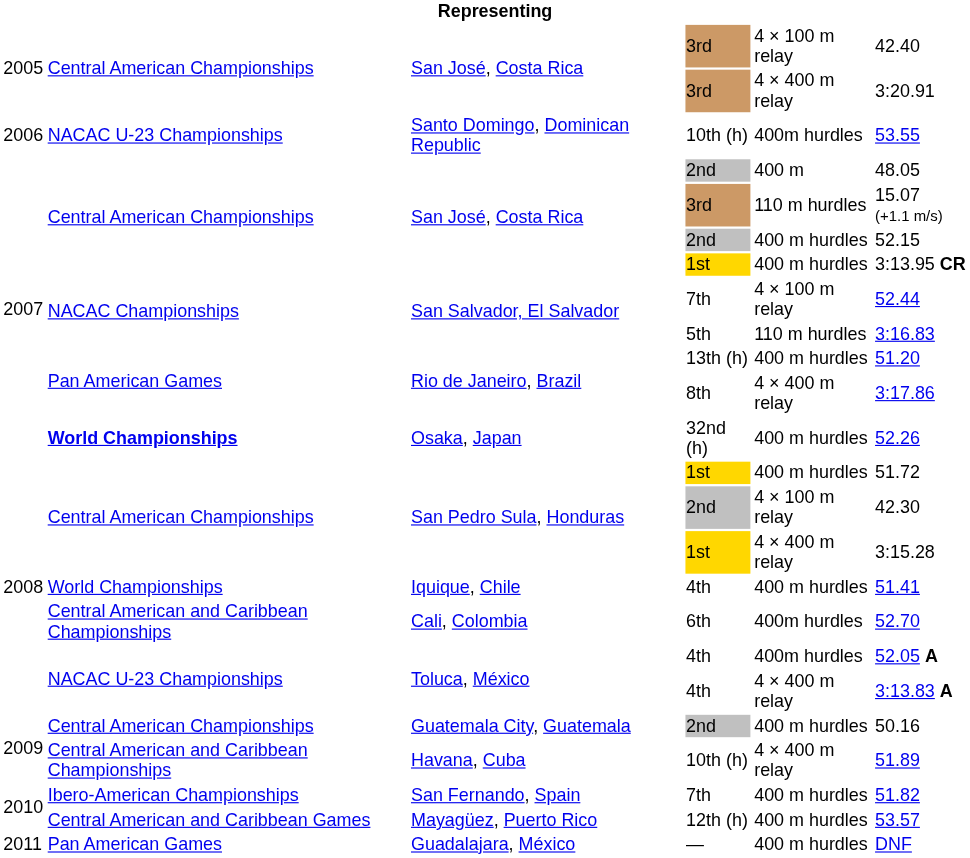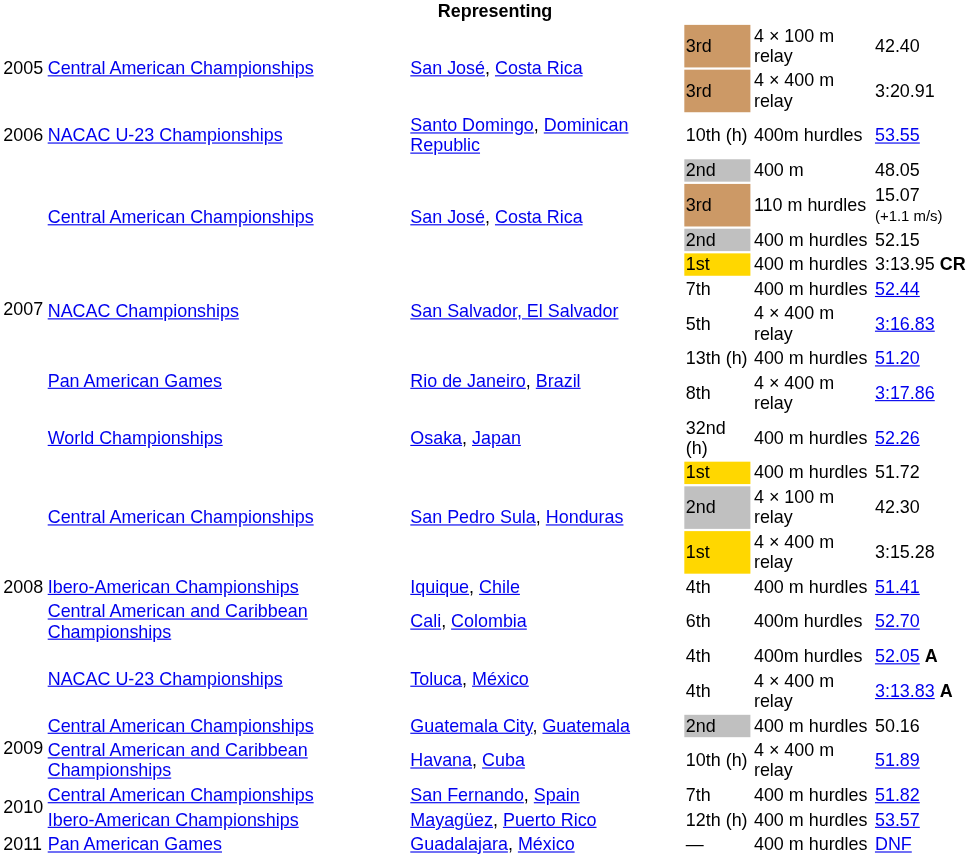 <table>
 <tr>
 <th colspan="6">Representing </th>
 </tr>
 <tr>
 <td rowspan="2">2005</td>
 <td rowspan="2"><a href='#'>Central American Championships</a></td>
 <td rowspan="2"><a href='#'>San José</a>, <a href='#'>Costa Rica</a></td>
 <td bgcolor=cc9966>3rd</td>
 <td>4 × 100 m relay</td>
 <td>42.40</td>
 </tr>
 <tr>
 <td bgcolor=cc9966>3rd</td>
 <td>4 × 400 m relay</td>
 <td>3:20.91</td>
 </tr>
 <tr>
 <td>2006</td>
 <td><a href='#'>NACAC U-23 Championships</a></td>
 <td><a href='#'>Santo Domingo</a>, <a href='#'>Dominican Republic</a></td>
 <td>10th (h)</td>
 <td>400m hurdles</td>
 <td><a href='#'>53.55</a></td>
 </tr>
 <tr>
 <td rowspan="9">2007</td>
 <td rowspan="4"><a href='#'>Central American Championships</a></td>
 <td rowspan="4"><a href='#'>San José</a>, <a href='#'>Costa Rica</a></td>
 <td bgcolor=silver>2nd</td>
 <td>400 m</td>
 <td>48.05</td>
 </tr>
 <tr>
 <td bgcolor=cc9966>3rd</td>
 <td>110 m hurdles</td>
 <td>15.07 <small>(+1.1 m/s)</small></td>
 </tr>
 <tr>
 <td bgcolor=silver>2nd</td>
 <td>400 m hurdles</td>
 <td>52.15</td>
 </tr>
 <tr>
 <td bgcolor=gold>1st</td>
 <td>400 m hurdles</td>
 <td>3:13.95 <strong>CR</strong></td>
 </tr>
 <tr>
 <td rowspan="2"><a href='#'>NACAC Championships</a></td>
 <td rowspan="2"><a href='#'>San Salvador, El Salvador</a></td>
 <td>7th</td>
-<td>4 × 100 m relay</td>
+<td>400 m hurdles</td>
 <td><a href='#'>52.44</a></td>
 </tr>
 <tr>
 <td>5th</td>
-<td>110 m hurdles</td>
+<td>4 × 400 m relay</td>
 <td><a href='#'>3:16.83</a></td>
 </tr>
 <tr>
 <td rowspan="2"><a href='#'>Pan American Games</a></td>
 <td rowspan="2"><a href='#'>Rio de Janeiro</a>, <a href='#'>Brazil</a></td>
 <td>13th (h)</td>
 <td>400 m hurdles</td>
 <td><a href='#'>51.20</a></td>
 </tr>
 <tr>
 <td>8th</td>
 <td>4 × 400 m relay</td>
 <td><a href='#'>3:17.86</a></td>
 </tr>
 <tr>
-<td><strong><a href='#'>World Championships</a></strong></td>
+<td><a href='#'>World Championships</a></td>
 <td><a href='#'>Osaka</a>, <a href='#'>Japan</a></td>
 <td>32nd (h)</td>
 <td>400 m hurdles</td>
 <td><a href='#'>52.26</a></td>
 </tr>
 <tr>
 <td rowspan="7">2008</td>
 <td rowspan="3"><a href='#'>Central American Championships</a></td>
 <td rowspan="3"><a href='#'>San Pedro Sula</a>, <a href='#'>Honduras</a></td>
 <td bgcolor=gold>1st</td>
 <td>400 m hurdles</td>
 <td>51.72</td>
 </tr>
 <tr>
 <td bgcolor=silver>2nd</td>
 <td>4 × 100 m relay</td>
 <td>42.30</td>
 </tr>
 <tr>
 <td bgcolor=gold>1st</td>
 <td>4 × 400 m relay</td>
 <td>3:15.28</td>
 </tr>
 <tr>
-<td><a href='#'>World Championships</a></td>
+<td><a href='#'>Ibero-American Championships</a></td>
 <td><a href='#'>Iquique</a>, <a href='#'>Chile</a></td>
 <td>4th</td>
 <td>400 m hurdles</td>
 <td><a href='#'>51.41</a></td>
 </tr>
 <tr>
 <td><a href='#'>Central American and Caribbean Championships</a></td>
 <td><a href='#'>Cali</a>, <a href='#'>Colombia</a></td>
 <td>6th</td>
 <td>400m hurdles</td>
 <td><a href='#'>52.70</a></td>
 </tr>
 <tr>
 <td rowspan=2><a href='#'>NACAC U-23 Championships</a></td>
 <td rowspan=2><a href='#'>Toluca</a>, <a href='#'>México</a></td>
 <td>4th</td>
 <td>400m hurdles</td>
 <td><a href='#'>52.05</a> <strong>A</strong></td>
 </tr>
 <tr>
 <td>4th</td>
 <td>4 × 400 m relay</td>
 <td><a href='#'>3:13.83</a> <strong>A</strong></td>
 </tr>
 <tr>
 <td rowspan="2">2009</td>
 <td><a href='#'>Central American Championships</a></td>
 <td><a href='#'>Guatemala City</a>, <a href='#'>Guatemala</a></td>
 <td bgcolor=silver>2nd</td>
 <td>400 m hurdles</td>
 <td>50.16</td>
 </tr>
 <tr>
 <td><a href='#'>Central American and Caribbean Championships</a></td>
 <td><a href='#'>Havana</a>, <a href='#'>Cuba</a></td>
 <td>10th (h)</td>
 <td>4 × 400 m relay</td>
 <td><a href='#'>51.89</a></td>
 </tr>
 <tr>
 <td rowspan="2">2010</td>
-<td><a href='#'>Ibero-American Championships</a></td>
+<td><a href='#'>Central American Championships</a></td>
 <td><a href='#'>San Fernando</a>, <a href='#'>Spain</a></td>
 <td>7th</td>
 <td>400 m hurdles</td>
 <td><a href='#'>51.82</a></td>
 </tr>
 <tr>
-<td><a href='#'>Central American and Caribbean Games</a></td>
+<td><a href='#'>Ibero-American Championships</a></td>
 <td><a href='#'>Mayagüez</a>, <a href='#'>Puerto Rico</a></td>
 <td>12th (h)</td>
 <td>400 m hurdles</td>
 <td><a href='#'>53.57</a></td>
 </tr>
 <tr>
 <td>2011</td>
 <td><a href='#'>Pan American Games</a></td>
 <td><a href='#'>Guadalajara</a>, <a href='#'>México</a></td>
 <td>—</td>
 <td>400 m hurdles</td>
 <td><a href='#'>DNF</a></td>
 </tr>
 </table>
